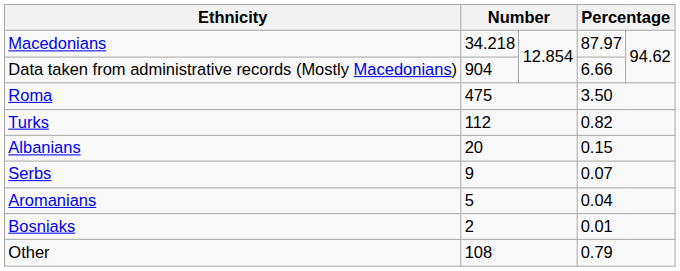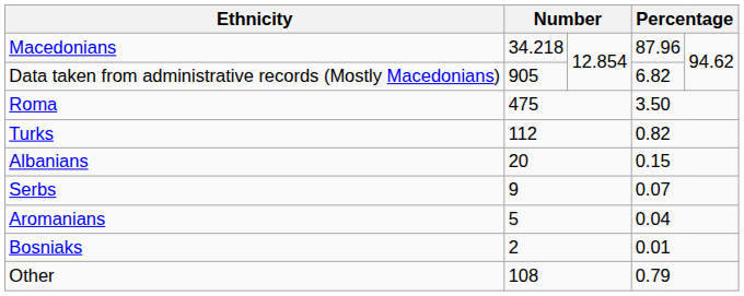 <table class="wikitable">
 <tr>
 <th>Ethnicity</th>
 <th colspan="2">Number</th>
 <th colspan="2">Percentage</th>
 </tr>
 <tr>
 <td><a href='#'>Macedonians</a></td>
 <td>34.218</td>
 <td rowspan="2">12.854</td>
-<td>87.97</td>
+<td>87.96</td>
 <td rowspan="2">94.62</td>
 </tr>
 <tr>
 <td>Data taken from administrative records (Mostly <a href='#'>Macedonians</a>)</td>
-<td>904</td>
-<td>6.66</td>
+<td>905</td>
+<td>6.82</td>
 </tr>
 <tr>
 <td><a href='#'>Roma</a></td>
 <td colspan="2">475</td>
 <td colspan="2">3.50</td>
 </tr>
 <tr>
 <td><a href='#'>Turks</a></td>
 <td colspan="2">112</td>
 <td colspan="2">0.82</td>
 </tr>
 <tr>
 <td><a href='#'>Albanians</a></td>
 <td colspan="2">20</td>
 <td colspan="2">0.15</td>
 </tr>
 <tr>
 <td><a href='#'>Serbs</a></td>
 <td colspan="2">9</td>
 <td colspan="2">0.07</td>
 </tr>
 <tr>
 <td><a href='#'>Aromanians</a></td>
 <td colspan="2">5</td>
 <td colspan="2">0.04</td>
 </tr>
 <tr>
 <td><a href='#'>Bosniaks</a></td>
 <td colspan="2">2</td>
 <td colspan="2">0.01</td>
 </tr>
 <tr>
 <td>Other</td>
 <td colspan="2">108</td>
 <td colspan="2">0.79</td>
 </tr>
 </table>
